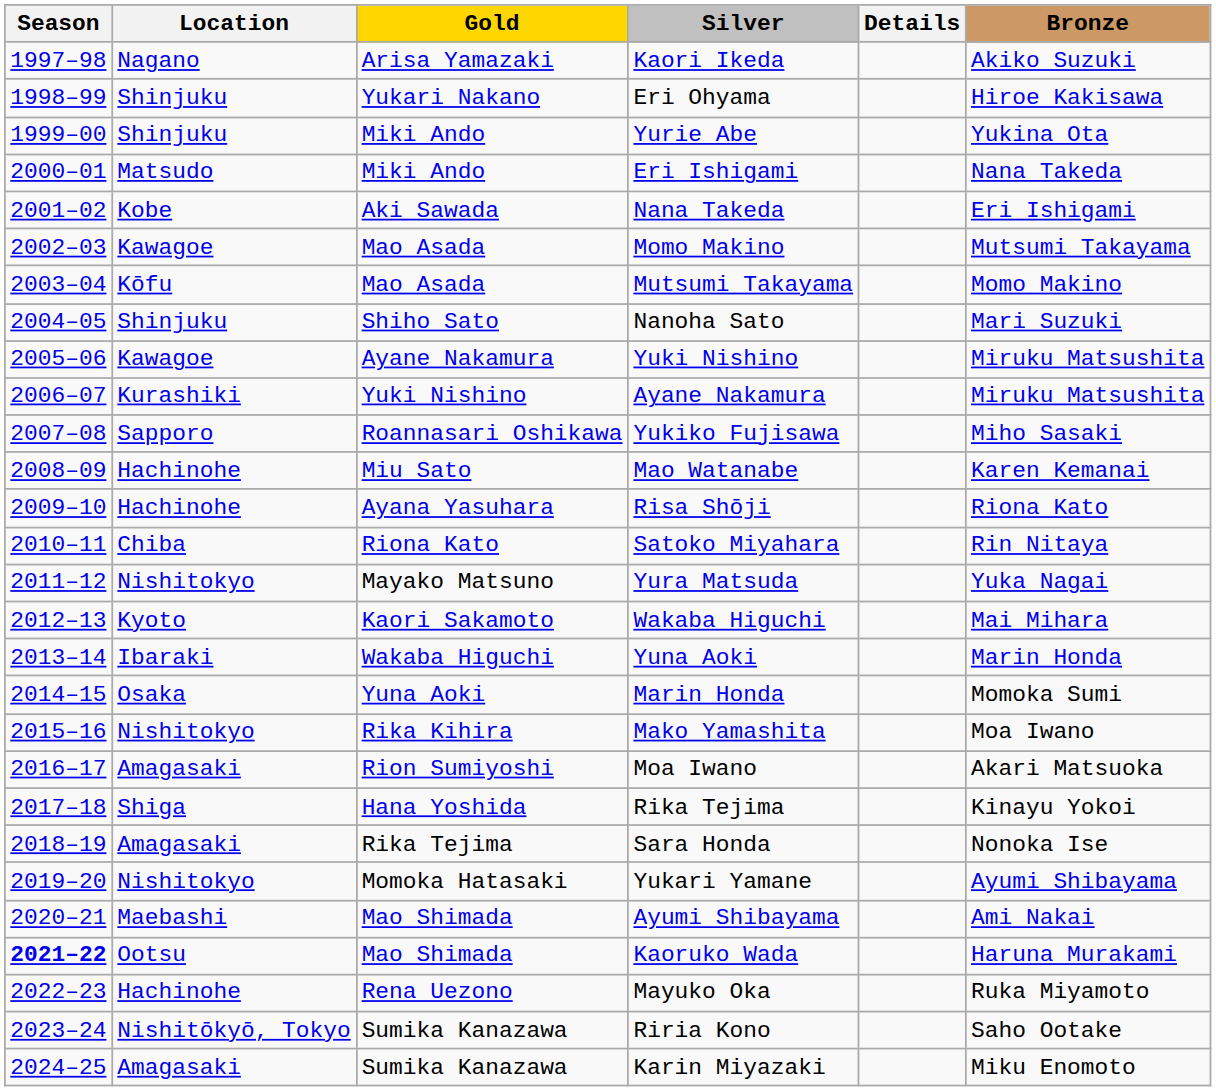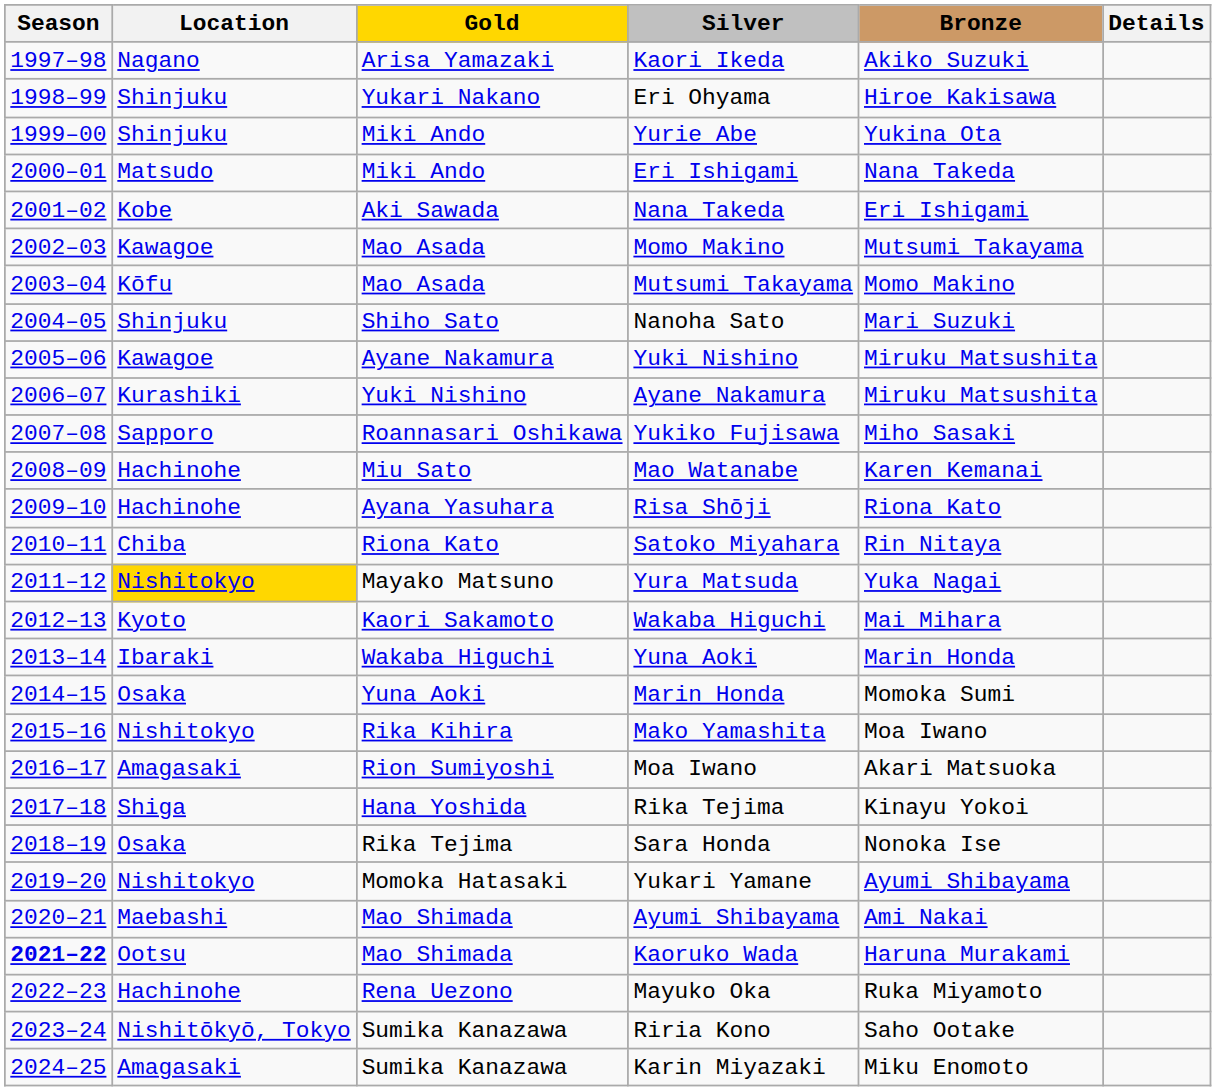 <table class="wikitable">
 <tr>
 <th>Season</th>
 <th>Location</th>
 <td align=center bgcolor=gold><strong>Gold</strong></td>
 <td align=center bgcolor=silver><strong>Silver</strong></td>
+<td align=center bgcolor=cc9966><strong>Bronze</strong></td>
 <th>Details</th>
-<td align=center bgcolor=cc9966><strong>Bronze</strong></td>
 </tr>
 <tr>
 <td><a href='#'>1997–98</a></td>
 <td><a href='#'>Nagano</a></td>
 <td><a href='#'>Arisa Yamazaki</a></td>
 <td><a href='#'>Kaori Ikeda</a></td>
+<td><a href='#'>Akiko Suzuki</a></td>
 <td></td>
-<td><a href='#'>Akiko Suzuki</a></td>
 </tr>
 <tr>
 <td><a href='#'>1998–99</a></td>
 <td><a href='#'>Shinjuku</a></td>
 <td><a href='#'>Yukari Nakano</a></td>
 <td>Eri Ohyama</td>
+<td><a href='#'>Hiroe Kakisawa</a></td>
 <td></td>
-<td><a href='#'>Hiroe Kakisawa</a></td>
 </tr>
 <tr>
 <td><a href='#'>1999–00</a></td>
 <td><a href='#'>Shinjuku</a></td>
 <td><a href='#'>Miki Ando</a></td>
 <td><a href='#'>Yurie Abe</a></td>
+<td><a href='#'>Yukina Ota</a></td>
 <td></td>
-<td><a href='#'>Yukina Ota</a></td>
 </tr>
 <tr>
 <td><a href='#'>2000–01</a></td>
 <td><a href='#'>Matsudo</a></td>
 <td><a href='#'>Miki Ando</a></td>
 <td><a href='#'>Eri Ishigami</a></td>
+<td><a href='#'>Nana Takeda</a></td>
 <td></td>
-<td><a href='#'>Nana Takeda</a></td>
 </tr>
 <tr>
 <td><a href='#'>2001–02</a></td>
 <td><a href='#'>Kobe</a></td>
 <td><a href='#'>Aki Sawada</a></td>
 <td><a href='#'>Nana Takeda</a></td>
+<td><a href='#'>Eri Ishigami</a></td>
 <td></td>
-<td><a href='#'>Eri Ishigami</a></td>
 </tr>
 <tr>
 <td><a href='#'>2002–03</a></td>
 <td><a href='#'>Kawagoe</a></td>
 <td><a href='#'>Mao Asada</a></td>
 <td><a href='#'>Momo Makino</a></td>
+<td><a href='#'>Mutsumi Takayama</a></td>
 <td></td>
-<td><a href='#'>Mutsumi Takayama</a></td>
 </tr>
 <tr>
 <td><a href='#'>2003–04</a></td>
 <td><a href='#'>Kōfu</a></td>
 <td><a href='#'>Mao Asada</a></td>
 <td><a href='#'>Mutsumi Takayama</a></td>
+<td><a href='#'>Momo Makino</a></td>
 <td></td>
-<td><a href='#'>Momo Makino</a></td>
 </tr>
 <tr>
 <td><a href='#'>2004–05</a></td>
 <td><a href='#'>Shinjuku</a></td>
 <td><a href='#'>Shiho Sato</a></td>
 <td>Nanoha Sato</td>
+<td><a href='#'>Mari Suzuki</a></td>
 <td></td>
-<td><a href='#'>Mari Suzuki</a></td>
 </tr>
 <tr>
 <td><a href='#'>2005–06</a></td>
 <td><a href='#'>Kawagoe</a></td>
 <td><a href='#'>Ayane Nakamura</a></td>
 <td><a href='#'>Yuki Nishino</a></td>
+<td><a href='#'>Miruku Matsushita</a></td>
 <td></td>
-<td><a href='#'>Miruku Matsushita</a></td>
 </tr>
 <tr>
 <td><a href='#'>2006–07</a></td>
 <td><a href='#'>Kurashiki</a></td>
 <td><a href='#'>Yuki Nishino</a></td>
 <td><a href='#'>Ayane Nakamura</a></td>
+<td><a href='#'>Miruku Matsushita</a></td>
 <td></td>
-<td><a href='#'>Miruku Matsushita</a></td>
 </tr>
 <tr>
 <td><a href='#'>2007–08</a></td>
 <td><a href='#'>Sapporo</a></td>
 <td><a href='#'>Roannasari Oshikawa</a></td>
 <td><a href='#'>Yukiko Fujisawa</a></td>
+<td><a href='#'>Miho Sasaki</a></td>
 <td></td>
-<td><a href='#'>Miho Sasaki</a></td>
 </tr>
 <tr>
 <td><a href='#'>2008–09</a></td>
 <td><a href='#'>Hachinohe</a></td>
 <td><a href='#'>Miu Sato</a></td>
 <td><a href='#'>Mao Watanabe</a></td>
+<td><a href='#'>Karen Kemanai</a></td>
 <td></td>
-<td><a href='#'>Karen Kemanai</a></td>
 </tr>
 <tr>
 <td><a href='#'>2009–10</a></td>
 <td><a href='#'>Hachinohe</a></td>
 <td><a href='#'>Ayana Yasuhara</a></td>
 <td><a href='#'>Risa Shōji</a></td>
+<td><a href='#'>Riona Kato</a></td>
 <td></td>
-<td><a href='#'>Riona Kato</a></td>
 </tr>
 <tr>
 <td><a href='#'>2010–11</a></td>
 <td><a href='#'>Chiba</a></td>
 <td><a href='#'>Riona Kato</a></td>
 <td><a href='#'>Satoko Miyahara</a></td>
+<td><a href='#'>Rin Nitaya</a></td>
 <td></td>
-<td><a href='#'>Rin Nitaya</a></td>
 </tr>
 <tr>
 <td><a href='#'>2011–12</a></td>
-<td><a href='#'>Nishitokyo</a></td>
+<td style="background: gold;"><a href='#'>Nishitokyo</a></td>
 <td>Mayako Matsuno</td>
 <td><a href='#'>Yura Matsuda</a></td>
+<td><a href='#'>Yuka Nagai</a></td>
 <td></td>
-<td><a href='#'>Yuka Nagai</a></td>
 </tr>
 <tr>
 <td><a href='#'>2012–13</a></td>
 <td><a href='#'>Kyoto</a></td>
 <td><a href='#'>Kaori Sakamoto</a></td>
 <td><a href='#'>Wakaba Higuchi</a></td>
+<td><a href='#'>Mai Mihara</a></td>
 <td></td>
-<td><a href='#'>Mai Mihara</a></td>
 </tr>
 <tr>
 <td><a href='#'>2013–14</a></td>
 <td><a href='#'>Ibaraki</a></td>
 <td><a href='#'>Wakaba Higuchi</a></td>
 <td><a href='#'>Yuna Aoki</a></td>
+<td><a href='#'>Marin Honda</a></td>
 <td></td>
-<td><a href='#'>Marin Honda</a></td>
 </tr>
 <tr>
 <td><a href='#'>2014–15</a></td>
 <td><a href='#'>Osaka</a></td>
 <td><a href='#'>Yuna Aoki</a></td>
 <td><a href='#'>Marin Honda</a></td>
+<td>Momoka Sumi</td>
 <td></td>
-<td>Momoka Sumi</td>
 </tr>
 <tr>
 <td><a href='#'>2015–16</a></td>
 <td><a href='#'>Nishitokyo</a></td>
 <td><a href='#'>Rika Kihira</a></td>
 <td><a href='#'>Mako Yamashita</a></td>
+<td>Moa Iwano</td>
 <td></td>
-<td>Moa Iwano</td>
 </tr>
 <tr>
 <td><a href='#'>2016–17</a></td>
 <td><a href='#'>Amagasaki</a></td>
 <td><a href='#'>Rion Sumiyoshi</a></td>
 <td>Moa Iwano</td>
+<td>Akari Matsuoka</td>
 <td></td>
-<td>Akari Matsuoka</td>
 </tr>
 <tr>
 <td><a href='#'>2017–18</a></td>
 <td><a href='#'>Shiga</a></td>
 <td><a href='#'>Hana Yoshida</a></td>
 <td>Rika Tejima</td>
+<td>Kinayu Yokoi</td>
 <td></td>
-<td>Kinayu Yokoi</td>
 </tr>
 <tr>
 <td><a href='#'>2018–19</a></td>
-<td><a href='#'>Amagasaki</a></td>
+<td><a href='#'>Osaka</a></td>
 <td>Rika Tejima</td>
 <td>Sara Honda</td>
+<td>Nonoka Ise</td>
 <td></td>
-<td>Nonoka Ise</td>
 </tr>
 <tr>
 <td><a href='#'>2019–20</a></td>
 <td><a href='#'>Nishitokyo</a></td>
 <td>Momoka Hatasaki</td>
 <td>Yukari Yamane</td>
+<td><a href='#'>Ayumi Shibayama</a></td>
 <td></td>
-<td><a href='#'>Ayumi Shibayama</a></td>
 </tr>
 <tr>
 <td><a href='#'>2020–21</a></td>
 <td><a href='#'>Maebashi</a></td>
 <td><a href='#'>Mao Shimada</a></td>
 <td><a href='#'>Ayumi Shibayama</a></td>
+<td><a href='#'>Ami Nakai</a></td>
 <td></td>
-<td><a href='#'>Ami Nakai</a></td>
 </tr>
 <tr>
 <td><strong><a href='#'>2021–22</a></strong></td>
 <td><a href='#'>Ootsu</a></td>
 <td><a href='#'>Mao Shimada</a></td>
 <td><a href='#'>Kaoruko Wada</a></td>
+<td><a href='#'>Haruna Murakami</a></td>
 <td></td>
-<td><a href='#'>Haruna Murakami</a></td>
 </tr>
 <tr>
 <td><a href='#'>2022–23</a></td>
 <td><a href='#'>Hachinohe</a></td>
 <td><a href='#'>Rena Uezono</a></td>
 <td>Mayuko Oka</td>
+<td>Ruka Miyamoto</td>
 <td></td>
-<td>Ruka Miyamoto</td>
 </tr>
 <tr>
 <td><a href='#'>2023–24</a></td>
 <td><a href='#'>Nishitōkyō, Tokyo</a></td>
 <td>Sumika Kanazawa</td>
 <td>Riria Kono</td>
+<td>Saho Ootake</td>
 <td></td>
-<td>Saho Ootake</td>
 </tr>
 <tr>
 <td><a href='#'>2024–25</a></td>
 <td><a href='#'>Amagasaki</a></td>
 <td>Sumika Kanazawa</td>
 <td>Karin Miyazaki</td>
+<td>Miku Enomoto</td>
 <td></td>
-<td>Miku Enomoto</td>
 </tr>
 </table>
